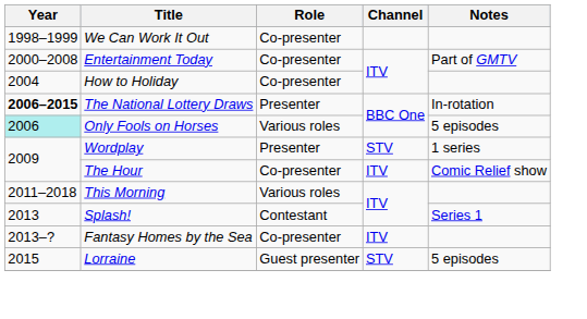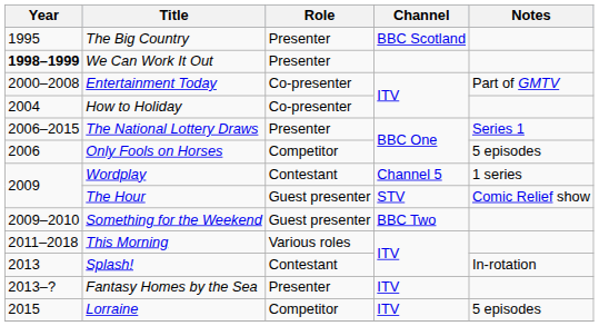 <table class="wikitable">
 <tr style="background:#b0c4de; text-align:center;">
 <th>Year</th>
 <th>Title</th>
 <th>Role</th>
 <th>Channel</th>
 <th>Notes</th>
 </tr>
 <tr>
-<td>1998–1999</td>
+<td>1995</td>
+<td><em>The Big Country</em></td>
+<td>Presenter</td>
+<td><a href='#'>BBC Scotland</a></td>
+<td></td>
+</tr>
+<tr>
+<td><strong>1998–1999</strong></td>
 <td><em>We Can Work It Out</em></td>
-<td>Co-presenter</td>
+<td>Presenter</td>
 <td></td>
 <td></td>
 </tr>
 <tr>
 <td>2000–2008</td>
 <td><em><a href='#'>Entertainment Today</a></em></td>
 <td>Co-presenter</td>
 <td rowspan=2><a href='#'>ITV</a></td>
 <td>Part of <em><a href='#'>GMTV</a></em></td>
 </tr>
 <tr>
 <td>2004</td>
 <td><em>How to Holiday</em></td>
 <td>Co-presenter</td>
 <td></td>
 </tr>
 <tr>
-<td><strong>2006–2015</strong></td>
+<td>2006–2015</td>
 <td><em><a href='#'>The National Lottery Draws</a></em></td>
 <td>Presenter</td>
 <td rowspan=2><a href='#'>BBC One</a></td>
-<td>In-rotation</td>
+<td><a href='#'>Series 1</a></td>
 </tr>
 <tr>
-<td style="background: paleturquoise;">2006</td>
+<td>2006</td>
 <td><em><a href='#'>Only Fools on Horses</a></em></td>
-<td>Various roles</td>
+<td>Competitor</td>
 <td>5 episodes</td>
 </tr>
 <tr>
 <td rowspan=2>2009</td>
 <td><em><a href='#'>Wordplay</a></em></td>
-<td>Presenter</td>
-<td><a href='#'>STV</a></td>
+<td>Contestant</td>
+<td><a href='#'>Channel 5</a></td>
 <td>1 series</td>
 </tr>
 <tr>
 <td><em><a href='#'>The Hour</a></em></td>
-<td>Co-presenter</td>
-<td><a href='#'>ITV</a></td>
+<td>Guest presenter</td>
+<td><a href='#'>STV</a></td>
 <td><a href='#'>Comic Relief</a> show</td>
+</tr>
+<tr>
+<td>2009–2010</td>
+<td><em><a href='#'>Something for the Weekend</a></em></td>
+<td>Guest presenter</td>
+<td><a href='#'>BBC Two</a></td>
+<td></td>
 </tr>
 <tr>
 <td>2011–2018</td>
 <td><em><a href='#'>This Morning</a></em></td>
 <td>Various roles</td>
 <td rowspan=2><a href='#'>ITV</a></td>
 <td></td>
 </tr>
 <tr>
 <td>2013</td>
 <td><em><a href='#'>Splash!</a></em></td>
 <td>Contestant</td>
-<td><a href='#'>Series 1</a></td>
+<td>In-rotation</td>
 </tr>
 <tr>
 <td>2013–?</td>
 <td><em>Fantasy Homes by the Sea</em></td>
-<td>Co-presenter</td>
+<td>Presenter</td>
 <td><a href='#'>ITV</a></td>
 <td></td>
 </tr>
 <tr>
 <td>2015</td>
 <td><em><a href='#'>Lorraine</a></em></td>
-<td>Guest presenter</td>
-<td><a href='#'>STV</a></td>
+<td>Competitor</td>
+<td><a href='#'>ITV</a></td>
 <td>5 episodes</td>
 </tr>
 <tr>
 </tr>
 </table>
